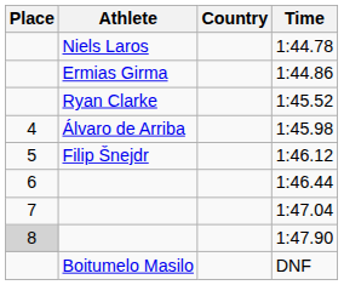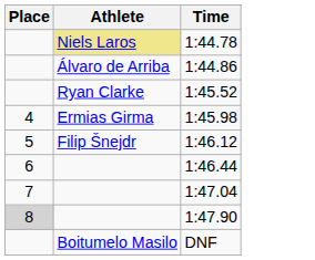 <table class="wikitable">
 <tr>
 <th>Place</th>
 <th>Athlete</th>
-<th>Country</th>
 <th>Time</th>
 </tr>
 <tr>
 <td align=center></td>
-<td><a href='#'>Niels Laros</a></td>
-<td></td>
+<td style="background: khaki;"><a href='#'>Niels Laros</a></td>
 <td>1:44.78</td>
 </tr>
 <tr>
 <td align=center></td>
-<td><a href='#'>Ermias Girma</a></td>
-<td></td>
+<td><a href='#'>Álvaro de Arriba</a></td>
 <td>1:44.86</td>
 </tr>
 <tr>
 <td align=center></td>
 <td><a href='#'>Ryan Clarke</a></td>
-<td></td>
 <td>1:45.52</td>
 </tr>
 <tr>
 <td align=center>4</td>
-<td><a href='#'>Álvaro de Arriba</a></td>
-<td></td>
+<td><a href='#'>Ermias Girma</a></td>
 <td>1:45.98</td>
 </tr>
 <tr>
 <td align=center>5</td>
 <td><a href='#'>Filip Šnejdr</a></td>
-<td></td>
 <td>1:46.12</td>
 </tr>
 <tr>
 <td align=center>6</td>
-<td></td>
 <td></td>
 <td>1:46.44</td>
 </tr>
 <tr>
 <td align=center>7</td>
 <td></td>
-<td></td>
 <td>1:47.04</td>
 </tr>
 <tr>
 <td align=center style="background: lightgrey;">8</td>
-<td></td>
 <td></td>
 <td>1:47.90</td>
 </tr>
 <tr>
 <td align=center></td>
 <td><a href='#'>Boitumelo Masilo</a></td>
-<td></td>
 <td>DNF</td>
 </tr>
 </table>
